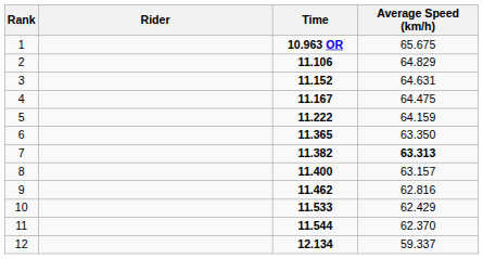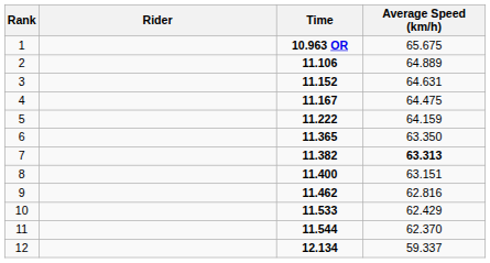 <table class="wikitable sortable" style="text-align:center;">
 <tr>
 <th>Rank</th>
 <th style="width:20em;">Rider</th>
 <th style="width:7em;">Time</th>
 <th style="width:10em;">Average Speed (km/h)</th>
 </tr>
 <tr>
 <td>1</td>
 <td align=left></td>
 <td><strong>10.963  <a href='#'>OR</a></strong></td>
 <td>65.675</td>
 </tr>
 <tr>
 <td>2</td>
 <td align=left></td>
 <td><strong>11.106</strong></td>
-<td>64.829</td>
+<td>64.889</td>
 </tr>
 <tr>
 <td>3</td>
 <td align=left></td>
 <td><strong>11.152</strong></td>
 <td>64.631</td>
 </tr>
 <tr>
 <td>4</td>
 <td align=left></td>
 <td><strong>11.167</strong></td>
 <td>64.475</td>
 </tr>
 <tr>
 <td>5</td>
 <td align=left></td>
 <td><strong>11.222</strong></td>
 <td>64.159</td>
 </tr>
 <tr>
 <td>6</td>
 <td align=left></td>
 <td><strong>11.365</strong></td>
 <td>63.350</td>
 </tr>
 <tr>
 <td>7</td>
 <td align=left></td>
 <td><strong>11.382</strong></td>
 <td><strong>63.313</strong></td>
 </tr>
 <tr>
 <td>8</td>
 <td align=left></td>
 <td><strong>11.400</strong></td>
-<td>63.157</td>
+<td>63.151</td>
 </tr>
 <tr>
 <td>9</td>
 <td align=left></td>
 <td><strong>11.462</strong></td>
 <td>62.816</td>
 </tr>
 <tr>
 <td>10</td>
 <td align=left></td>
 <td><strong>11.533</strong></td>
 <td>62.429</td>
 </tr>
 <tr>
 <td>11</td>
 <td align=left></td>
 <td><strong>11.544</strong></td>
 <td>62.370</td>
 </tr>
 <tr>
 <td>12</td>
 <td align=left></td>
 <td><strong>12.134</strong></td>
 <td>59.337</td>
 </tr>
 </table>
